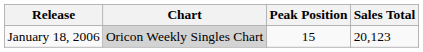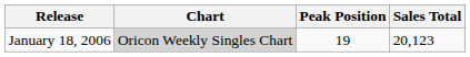 <table class="wikitable">
 <tr>
 <th>Release</th>
 <th>Chart</th>
 <th>Peak Position</th>
 <th>Sales Total</th>
 </tr>
 <tr>
 <td>January 18, 2006</td>
 <td style="background: lightgrey;">Oricon Weekly Singles Chart</td>
-<td align="center">15</td>
+<td align="center">19</td>
 <td>20,123</td>
 </tr>
 </table>
